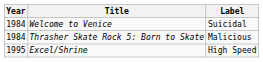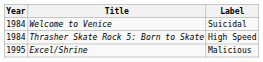 <table class="wikitable">
 <tr>
 <th>Year</th>
 <th>Title</th>
 <th>Label</th>
 </tr>
 <tr>
 <td>1984</td>
 <td><em>Welcome to Venice</em></td>
 <td>Suicidal</td>
 </tr>
 <tr>
 <td>1984</td>
 <td><em>Thrasher Skate Rock 5: Born to Skate</em></td>
-<td>Malicious</td>
+<td>High Speed</td>
 </tr>
 <tr>
 <td>1995</td>
 <td><em>Excel/Shrine</em></td>
-<td>High Speed</td>
+<td>Malicious</td>
 </tr>
 </table>
